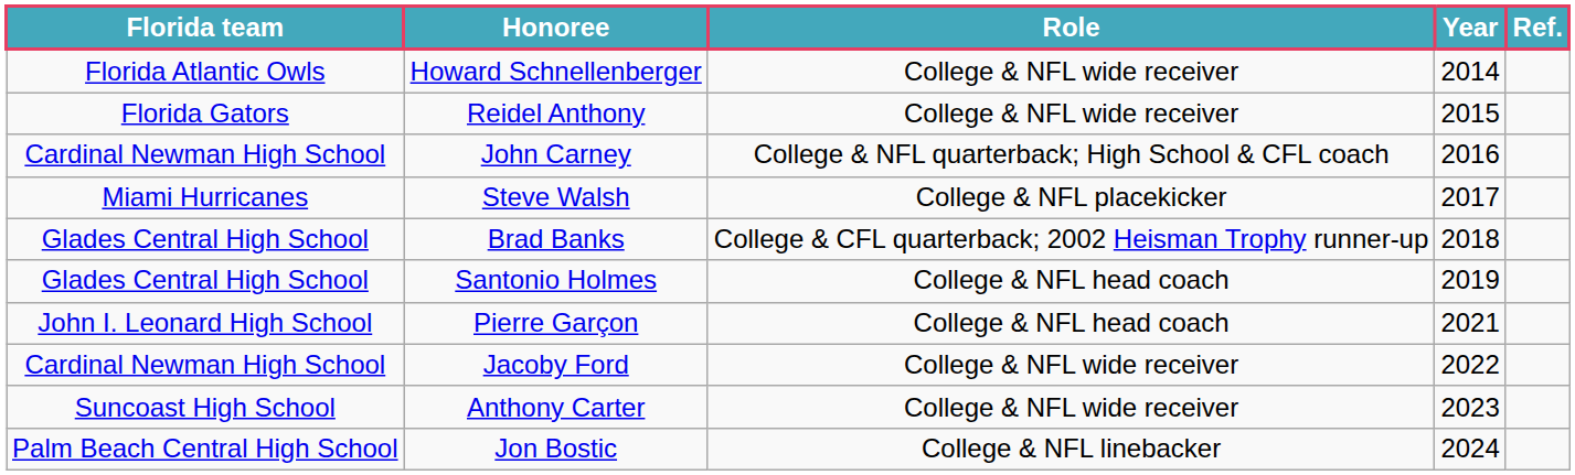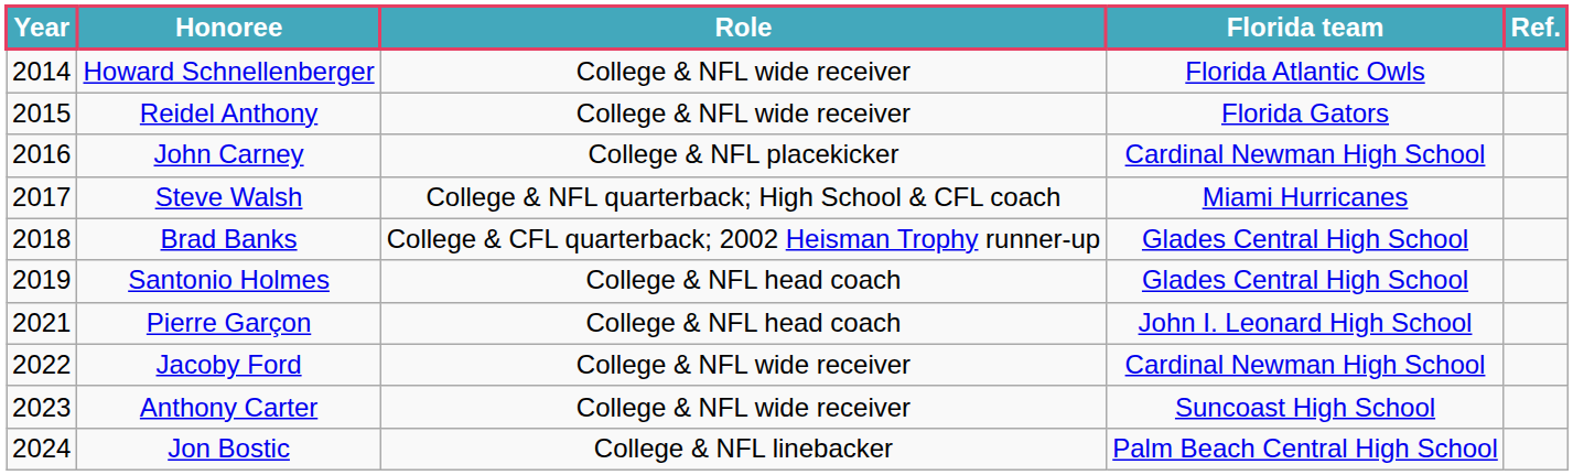 <table class="wikitable" style="text-align:center">
 <tr bgcolor="#efefef">
-<th style="background:#43A8BC; color:#FFFFFF; border: 2px solid #E63E62;">Florida team</th>
+<th style="background:#43A8BC; color:#FFFFFF; border: 2px solid #E63E62;">Year</th>
 <th style="background:#43A8BC; color:#FFFFFF; border: 2px solid #E63E62;">Honoree</th>
 <th style="background:#43A8BC; color:#FFFFFF; border: 2px solid #E63E62;">Role</th>
-<th style="background:#43A8BC; color:#FFFFFF; border: 2px solid #E63E62;">Year</th>
+<th style="background:#43A8BC; color:#FFFFFF; border: 2px solid #E63E62;">Florida team</th>
 <th style="background:#43A8BC; color:#FFFFFF; border: 2px solid #E63E62;">Ref.</th>
 </tr>
 <tr>
-<td><a href='#'>Florida Atlantic Owls</a></td>
+<td>2014</td>
 <td><a href='#'>Howard Schnellenberger</a></td>
 <td>College & NFL wide receiver</td>
-<td>2014</td>
+<td><a href='#'>Florida Atlantic Owls</a></td>
 <td></td>
 </tr>
 <tr>
-<td><a href='#'>Florida Gators</a></td>
+<td>2015</td>
 <td><a href='#'>Reidel Anthony</a></td>
 <td>College & NFL wide receiver</td>
-<td>2015</td>
+<td><a href='#'>Florida Gators</a></td>
 <td></td>
 </tr>
 <tr>
+<td>2016</td>
+<td><a href='#'>John Carney</a></td>
+<td>College & NFL placekicker</td>
 <td><a href='#'>Cardinal Newman High School</a></td>
-<td><a href='#'>John Carney</a></td>
-<td>College & NFL quarterback; High School & CFL coach</td>
-<td>2016</td>
 <td></td>
 </tr>
 <tr>
+<td>2017</td>
+<td><a href='#'>Steve Walsh</a></td>
+<td>College & NFL quarterback; High School & CFL coach</td>
 <td><a href='#'>Miami Hurricanes</a></td>
-<td><a href='#'>Steve Walsh</a></td>
-<td>College & NFL placekicker</td>
-<td>2017</td>
 <td></td>
 </tr>
 <tr>
-<td><a href='#'>Glades Central High School</a></td>
+<td>2018</td>
 <td><a href='#'>Brad Banks</a></td>
 <td>College & CFL quarterback; 2002 <a href='#'>Heisman Trophy</a> runner-up</td>
-<td>2018</td>
+<td><a href='#'>Glades Central High School</a></td>
 <td></td>
 </tr>
 <tr>
-<td><a href='#'>Glades Central High School</a></td>
+<td>2019</td>
 <td><a href='#'>Santonio Holmes</a></td>
 <td>College & NFL head coach</td>
-<td>2019</td>
+<td><a href='#'>Glades Central High School</a></td>
 <td></td>
 </tr>
 <tr>
-<td><a href='#'>John I. Leonard High School</a></td>
+<td>2021</td>
 <td><a href='#'>Pierre Garçon</a></td>
 <td>College & NFL head coach</td>
-<td>2021</td>
+<td><a href='#'>John I. Leonard High School</a></td>
 <td></td>
 </tr>
 <tr>
-<td><a href='#'>Cardinal Newman High School</a></td>
+<td>2022</td>
 <td><a href='#'>Jacoby Ford</a></td>
 <td>College & NFL wide receiver</td>
-<td>2022</td>
+<td><a href='#'>Cardinal Newman High School</a></td>
 <td></td>
 </tr>
 <tr>
-<td><a href='#'>Suncoast High School</a></td>
+<td>2023</td>
 <td><a href='#'>Anthony Carter</a></td>
 <td>College & NFL wide receiver</td>
-<td>2023</td>
+<td><a href='#'>Suncoast High School</a></td>
 <td></td>
 </tr>
 <tr>
-<td><a href='#'>Palm Beach Central High School</a></td>
+<td>2024</td>
 <td><a href='#'>Jon Bostic</a></td>
 <td>College & NFL linebacker</td>
-<td>2024</td>
+<td><a href='#'>Palm Beach Central High School</a></td>
 <td></td>
 </tr>
 </table>
